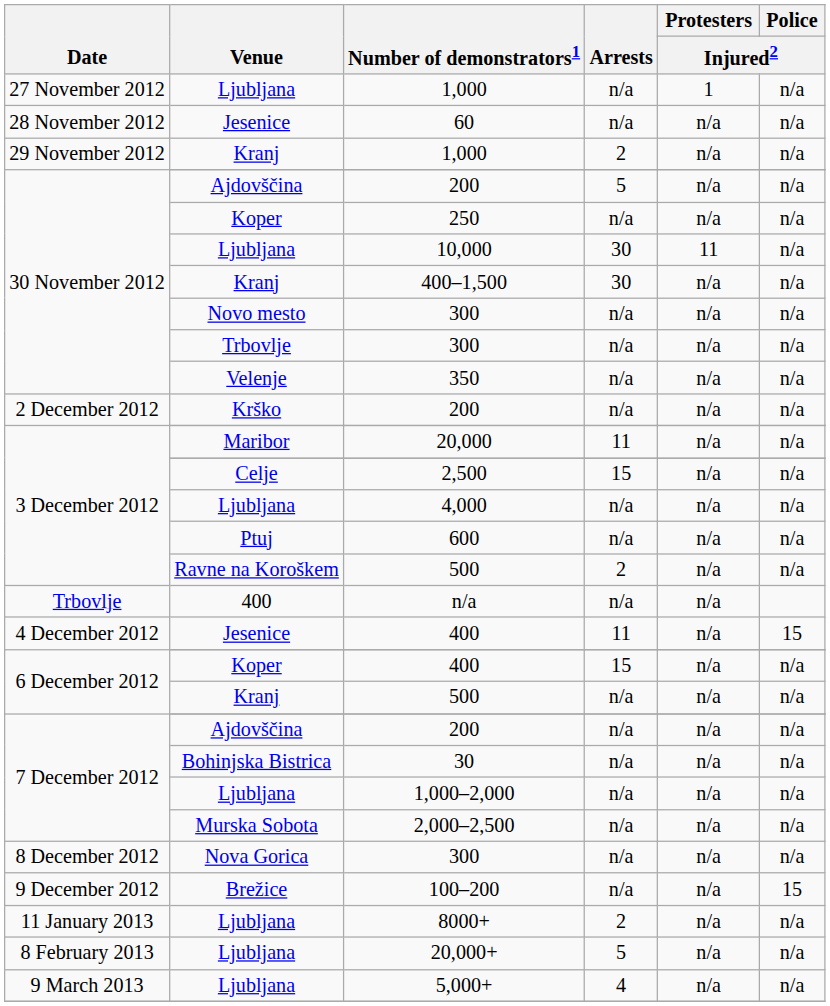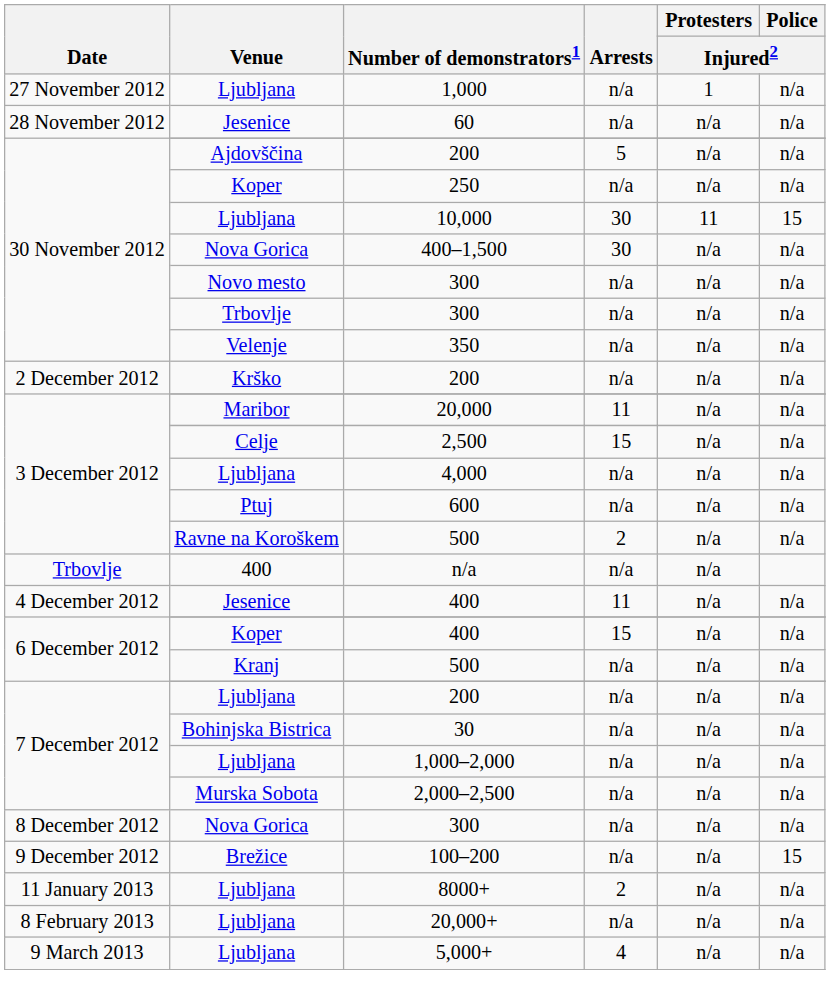 <table class="wikitable sortable" style="text-align:center">
 <tr>
 <th rowspan="2" valign="bottom" class="unsortable">Date</th>
 <th rowspan="2" valign="bottom" class="unsortable">Venue</th>
 <th rowspan="2" valign="bottom">Number of demonstrators<sup><a href='#'>1</a></sup></th>
 <th rowspan="2" valign="bottom">Arrests</th>
 <th>Protesters</th>
 <th>Police</th>
 </tr>
 <tr class="unsortable">
 <th colspan="2" width="125">Injured<sup><a href='#'>2</a></sup></th>
 </tr>
 <tr>
 <td>27 November 2012</td>
 <td><a href='#'>Ljubljana</a></td>
 <td>1,000</td>
 <td>n/a</td>
 <td>1</td>
 <td>n/a</td>
 </tr>
 <tr>
 <td>28 November 2012</td>
 <td><a href='#'>Jesenice</a></td>
 <td>60</td>
 <td>n/a</td>
 <td>n/a</td>
 <td>n/a</td>
 </tr>
 <tr>
-<td>29 November 2012</td>
-<td><a href='#'>Kranj</a></td>
-<td>1,000</td>
-<td>2</td>
-<td>n/a</td>
-<td>n/a</td>
-</tr>
-<tr>
 <td rowspan=8>30 November 2012</td>
 </tr>
 <tr>
 <td><a href='#'>Ajdovščina</a></td>
 <td>200</td>
 <td>5</td>
 <td>n/a</td>
 <td>n/a</td>
 </tr>
 <tr>
 <td><a href='#'>Koper</a></td>
 <td>250</td>
 <td>n/a</td>
 <td>n/a</td>
 <td>n/a</td>
 </tr>
 <tr>
 <td><a href='#'>Ljubljana</a></td>
 <td>10,000</td>
 <td>30</td>
 <td>11</td>
-<td>n/a</td>
+<td>15</td>
 </tr>
 <tr>
-<td><a href='#'>Kranj</a></td>
+<td><a href='#'>Nova Gorica</a></td>
 <td>400–1,500</td>
 <td>30</td>
 <td>n/a</td>
 <td>n/a</td>
 </tr>
 <tr>
 <td><a href='#'>Novo mesto</a></td>
 <td>300</td>
 <td>n/a</td>
 <td>n/a</td>
 <td>n/a</td>
 </tr>
 <tr>
 <td><a href='#'>Trbovlje</a></td>
 <td>300</td>
 <td>n/a</td>
 <td>n/a</td>
 <td>n/a</td>
 </tr>
 <tr>
 <td><a href='#'>Velenje</a></td>
 <td>350</td>
 <td>n/a</td>
 <td>n/a</td>
 <td>n/a</td>
 </tr>
 <tr>
 <td>2 December 2012</td>
 <td><a href='#'>Krško</a></td>
 <td>200</td>
 <td>n/a</td>
 <td>n/a</td>
 <td>n/a</td>
 </tr>
 <tr>
 <td rowspan=7>3 December 2012</td>
 </tr>
 <tr>
 <td><a href='#'>Maribor</a></td>
 <td>20,000</td>
 <td>11</td>
 <td>n/a</td>
 <td>n/a</td>
 </tr>
 <tr>
 </tr>
 <tr>
 <td><a href='#'>Celje</a></td>
 <td>2,500</td>
 <td>15</td>
 <td>n/a</td>
 <td>n/a</td>
 </tr>
 <tr>
 <td><a href='#'>Ljubljana</a></td>
 <td>4,000</td>
 <td>n/a</td>
 <td>n/a</td>
 <td>n/a</td>
 </tr>
 <tr>
 <td><a href='#'>Ptuj</a></td>
 <td>600</td>
 <td>n/a</td>
 <td>n/a</td>
 <td>n/a</td>
 </tr>
 <tr>
 <td><a href='#'>Ravne na Koroškem</a></td>
 <td>500</td>
 <td>2</td>
 <td>n/a</td>
 <td>n/a</td>
 </tr>
 <tr>
 <td><a href='#'>Trbovlje</a></td>
 <td>400</td>
 <td>n/a</td>
 <td>n/a</td>
 <td>n/a</td>
 </tr>
 <tr>
 <td>4 December 2012</td>
 <td><a href='#'>Jesenice</a></td>
 <td>400</td>
 <td>11</td>
 <td>n/a</td>
-<td>15</td>
+<td>n/a</td>
 </tr>
 <tr>
 <td rowspan=3>6 December 2012</td>
 </tr>
 <tr>
 <td><a href='#'>Koper</a></td>
 <td>400</td>
 <td>15</td>
 <td>n/a</td>
 <td>n/a</td>
 </tr>
 <tr>
 <td><a href='#'>Kranj</a></td>
 <td>500</td>
 <td>n/a</td>
 <td>n/a</td>
 <td>n/a</td>
 </tr>
 <tr>
 <td rowspan=5>7 December 2012</td>
 </tr>
 <tr>
-<td><a href='#'>Ajdovščina</a></td>
+<td><a href='#'>Ljubljana</a></td>
 <td>200</td>
 <td>n/a</td>
 <td>n/a</td>
 <td>n/a</td>
 </tr>
 <tr>
 <td><a href='#'>Bohinjska Bistrica</a></td>
 <td>30</td>
 <td>n/a</td>
 <td>n/a</td>
 <td>n/a</td>
 </tr>
 <tr>
 <td><a href='#'>Ljubljana</a></td>
 <td>1,000–2,000</td>
 <td>n/a</td>
 <td>n/a</td>
 <td>n/a</td>
 </tr>
 <tr>
 <td><a href='#'>Murska Sobota</a></td>
 <td>2,000–2,500</td>
 <td>n/a</td>
 <td>n/a</td>
 <td>n/a</td>
 </tr>
 <tr>
 <td>8 December 2012</td>
 <td><a href='#'>Nova Gorica</a></td>
 <td>300</td>
 <td>n/a</td>
 <td>n/a</td>
 <td>n/a</td>
 </tr>
 <tr>
 <td>9 December 2012</td>
 <td><a href='#'>Brežice</a></td>
 <td>100–200</td>
 <td>n/a</td>
 <td>n/a</td>
 <td>15</td>
 </tr>
 <tr>
 <td>11 January 2013</td>
 <td><a href='#'>Ljubljana</a></td>
 <td>8000+</td>
 <td>2</td>
 <td>n/a</td>
 <td>n/a</td>
 </tr>
 <tr>
 <td>8 February 2013</td>
 <td><a href='#'>Ljubljana</a></td>
 <td>20,000+</td>
-<td>5</td>
+<td>n/a</td>
 <td>n/a</td>
 <td>n/a</td>
 </tr>
 <tr>
 <td>9 March 2013</td>
 <td><a href='#'>Ljubljana</a></td>
 <td>5,000+</td>
 <td>4</td>
 <td>n/a</td>
 <td>n/a</td>
 </tr>
 <tr>
 </tr>
 </table>
